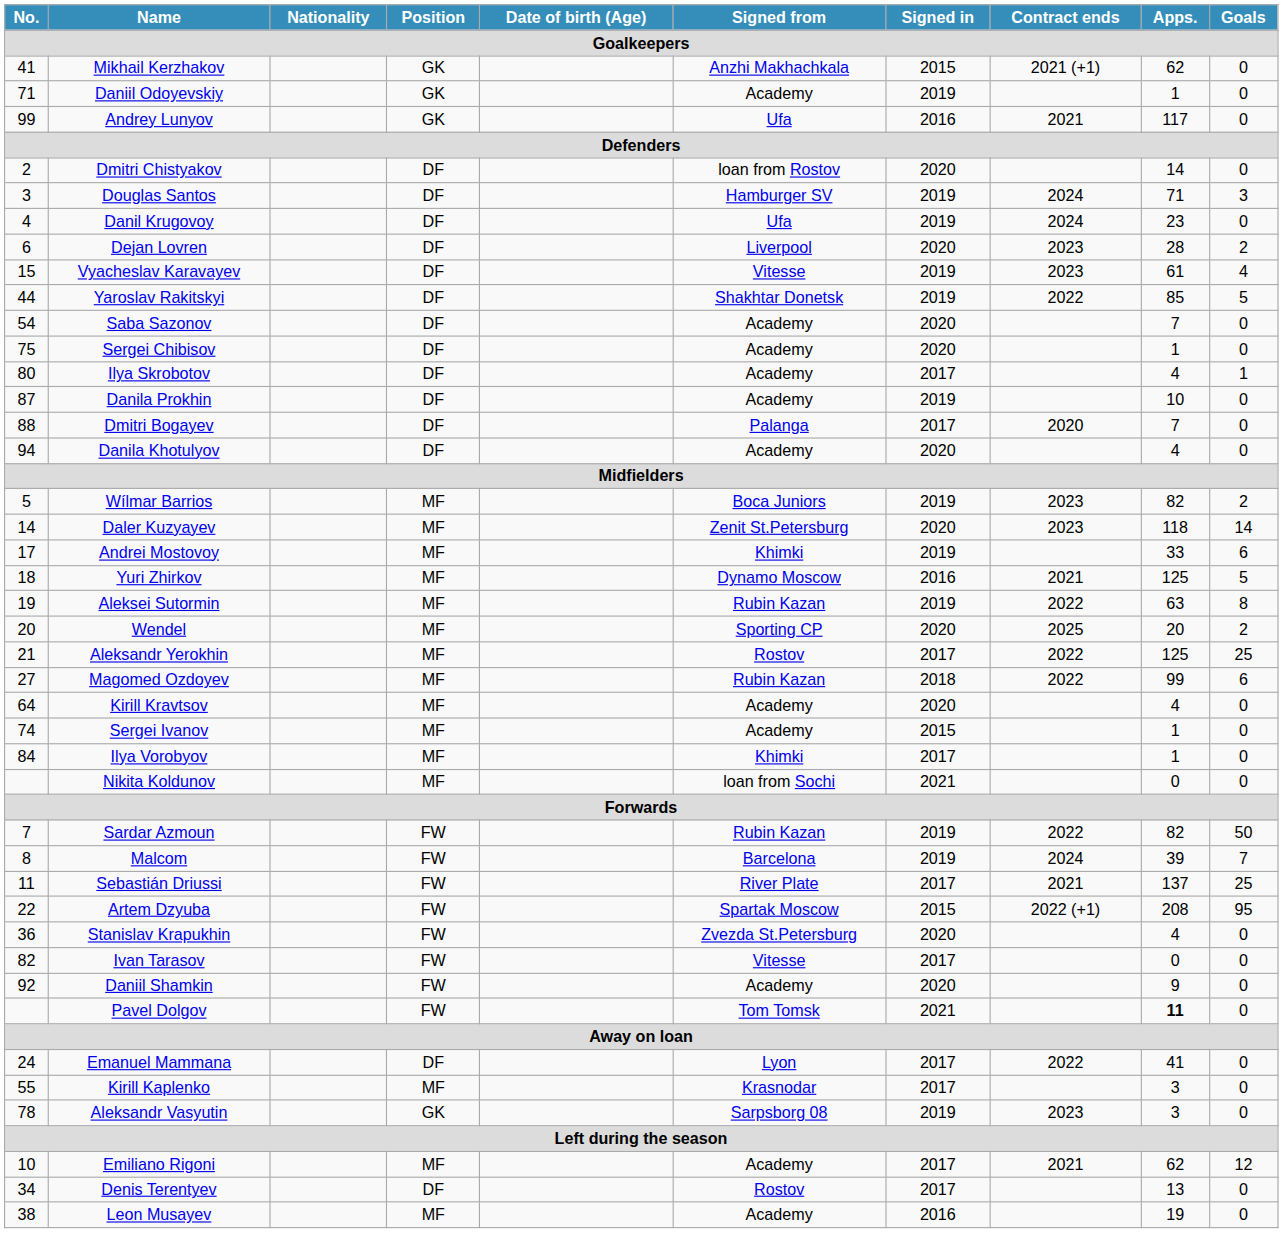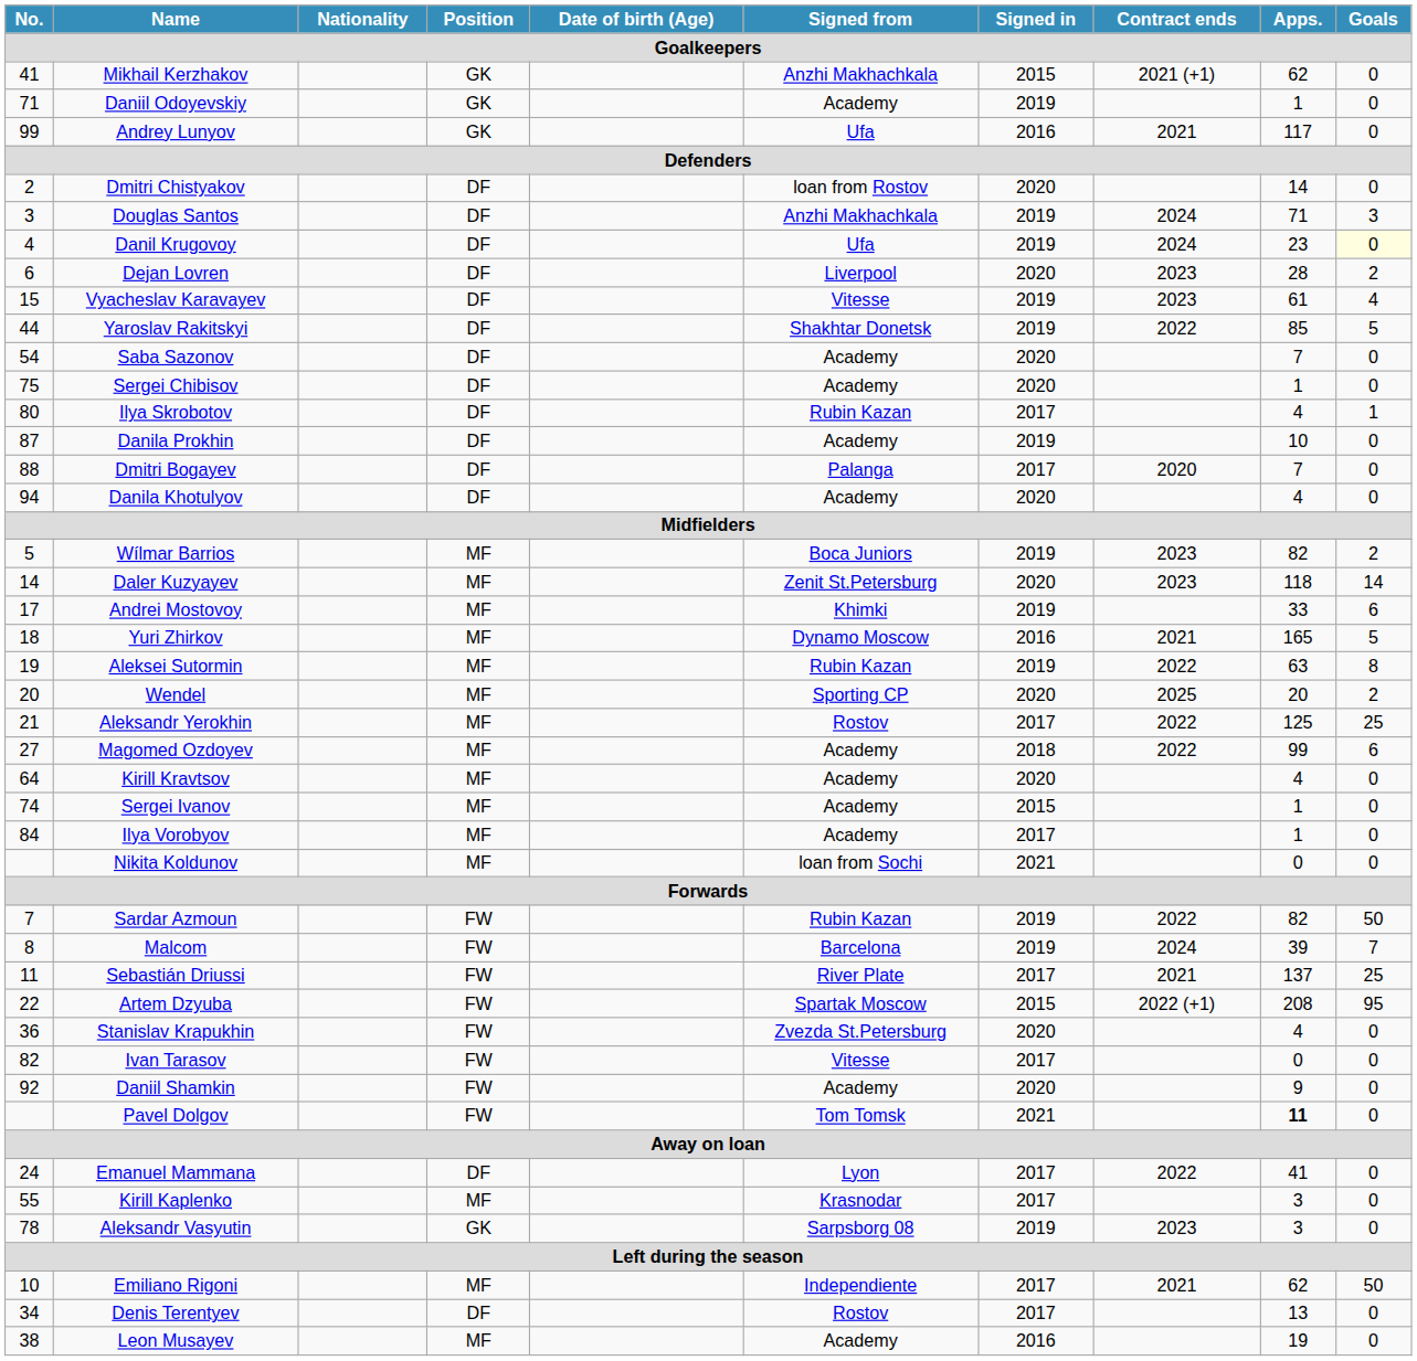 <table class="wikitable"  style="text-align:center; font-size:90%; width:90%;">
 <tr>
 <th style="background:#348EB9; color:white; text-align:center;">No.</th>
 <th style="background:#348EB9; color:white; text-align:center;">Name</th>
 <th style="background:#348EB9; color:white; text-align:center;">Nationality</th>
 <th style="background:#348EB9; color:white; text-align:center;">Position</th>
 <th style="background:#348EB9; color:white; text-align:center;">Date of birth (Age)</th>
 <th style="background:#348EB9; color:white; text-align:center;">Signed from</th>
 <th style="background:#348EB9; color:white; text-align:center;">Signed in</th>
 <th style="background:#348EB9; color:white; text-align:center;">Contract ends</th>
 <th style="background:#348EB9; color:white; text-align:center;">Apps.</th>
 <th style="background:#348EB9; color:white; text-align:center;">Goals</th>
 </tr>
 <tr>
 <th colspan="11"  style="background:#dcdcdc; text-align:center;">Goalkeepers</th>
 </tr>
 <tr>
 <td>41</td>
 <td><a href='#'>Mikhail Kerzhakov</a></td>
 <td></td>
 <td>GK</td>
 <td></td>
 <td><a href='#'>Anzhi Makhachkala</a></td>
 <td>2015</td>
 <td>2021 (+1)</td>
 <td>62</td>
 <td>0</td>
 </tr>
 <tr>
 <td>71</td>
 <td><a href='#'>Daniil Odoyevskiy</a></td>
 <td></td>
 <td>GK</td>
 <td></td>
 <td>Academy</td>
 <td>2019</td>
 <td></td>
 <td>1</td>
 <td>0</td>
 </tr>
 <tr>
 <td>99</td>
 <td><a href='#'>Andrey Lunyov</a></td>
 <td></td>
 <td>GK</td>
 <td></td>
 <td><a href='#'>Ufa</a></td>
 <td>2016</td>
 <td>2021</td>
 <td>117</td>
 <td>0</td>
 </tr>
 <tr>
 <th colspan="11"  style="background:#dcdcdc; text-align:center;">Defenders</th>
 </tr>
 <tr>
 <td>2</td>
 <td><a href='#'>Dmitri Chistyakov</a></td>
 <td></td>
 <td>DF</td>
 <td></td>
 <td>loan from <a href='#'>Rostov</a></td>
 <td>2020</td>
 <td></td>
 <td>14</td>
 <td>0</td>
 </tr>
 <tr>
 <td>3</td>
 <td><a href='#'>Douglas Santos</a></td>
 <td></td>
 <td>DF</td>
 <td></td>
-<td><a href='#'>Hamburger SV</a></td>
+<td><a href='#'>Anzhi Makhachkala</a></td>
 <td>2019</td>
 <td>2024</td>
 <td>71</td>
 <td>3</td>
 </tr>
 <tr>
 <td>4</td>
 <td><a href='#'>Danil Krugovoy</a></td>
 <td></td>
 <td>DF</td>
 <td></td>
 <td><a href='#'>Ufa</a></td>
 <td>2019</td>
 <td>2024</td>
 <td>23</td>
-<td>0</td>
+<td style="background: lightyellow;">0</td>
 </tr>
 <tr>
 <td>6</td>
 <td><a href='#'>Dejan Lovren</a></td>
 <td></td>
 <td>DF</td>
 <td></td>
 <td><a href='#'>Liverpool</a></td>
 <td>2020</td>
 <td>2023</td>
 <td>28</td>
 <td>2</td>
 </tr>
 <tr>
 <td>15</td>
 <td><a href='#'>Vyacheslav Karavayev</a></td>
 <td></td>
 <td>DF</td>
 <td></td>
 <td><a href='#'>Vitesse</a></td>
 <td>2019</td>
 <td>2023</td>
 <td>61</td>
 <td>4</td>
 </tr>
 <tr>
 <td>44</td>
 <td><a href='#'>Yaroslav Rakitskyi</a></td>
 <td></td>
 <td>DF</td>
 <td></td>
 <td><a href='#'>Shakhtar Donetsk</a></td>
 <td>2019</td>
 <td>2022</td>
 <td>85</td>
 <td>5</td>
 </tr>
 <tr>
 <td>54</td>
 <td><a href='#'>Saba Sazonov</a></td>
 <td></td>
 <td>DF</td>
 <td></td>
 <td>Academy</td>
 <td>2020</td>
 <td></td>
 <td>7</td>
 <td>0</td>
 </tr>
 <tr>
 <td>75</td>
 <td><a href='#'>Sergei Chibisov</a></td>
 <td></td>
 <td>DF</td>
 <td></td>
 <td>Academy</td>
 <td>2020</td>
 <td></td>
 <td>1</td>
 <td>0</td>
 </tr>
 <tr>
 <td>80</td>
 <td><a href='#'>Ilya Skrobotov</a></td>
 <td></td>
 <td>DF</td>
 <td></td>
-<td>Academy</td>
+<td><a href='#'>Rubin Kazan</a></td>
 <td>2017</td>
 <td></td>
 <td>4</td>
 <td>1</td>
 </tr>
 <tr>
 <td>87</td>
 <td><a href='#'>Danila Prokhin</a></td>
 <td></td>
 <td>DF</td>
 <td></td>
 <td>Academy</td>
 <td>2019</td>
 <td></td>
 <td>10</td>
 <td>0</td>
 </tr>
 <tr>
 <td>88</td>
 <td><a href='#'>Dmitri Bogayev</a></td>
 <td></td>
 <td>DF</td>
 <td></td>
 <td><a href='#'>Palanga</a></td>
 <td>2017</td>
 <td>2020</td>
 <td>7</td>
 <td>0</td>
 </tr>
 <tr>
 <td>94</td>
 <td><a href='#'>Danila Khotulyov</a></td>
 <td></td>
 <td>DF</td>
 <td></td>
 <td>Academy</td>
 <td>2020</td>
 <td></td>
 <td>4</td>
 <td>0</td>
 </tr>
 <tr>
 <th colspan="11"  style="background:#dcdcdc; text-align:center;">Midfielders</th>
 </tr>
 <tr>
 <td>5</td>
 <td><a href='#'>Wílmar Barrios</a></td>
 <td></td>
 <td>MF</td>
 <td></td>
 <td><a href='#'>Boca Juniors</a></td>
 <td>2019</td>
 <td>2023</td>
 <td>82</td>
 <td>2</td>
 </tr>
 <tr>
 <td>14</td>
 <td><a href='#'>Daler Kuzyayev</a></td>
 <td></td>
 <td>MF</td>
 <td></td>
 <td><a href='#'>Zenit St.Petersburg</a></td>
 <td>2020</td>
 <td>2023</td>
 <td>118</td>
 <td>14</td>
 </tr>
 <tr>
 <td>17</td>
 <td><a href='#'>Andrei Mostovoy</a></td>
 <td></td>
 <td>MF</td>
 <td></td>
 <td><a href='#'>Khimki</a></td>
 <td>2019</td>
 <td></td>
 <td>33</td>
 <td>6</td>
 </tr>
 <tr>
 <td>18</td>
 <td><a href='#'>Yuri Zhirkov</a></td>
 <td></td>
 <td>MF</td>
 <td></td>
 <td><a href='#'>Dynamo Moscow</a></td>
 <td>2016</td>
 <td>2021</td>
-<td>125</td>
+<td>165</td>
 <td>5</td>
 </tr>
 <tr>
 <td>19</td>
 <td><a href='#'>Aleksei Sutormin</a></td>
 <td></td>
 <td>MF</td>
 <td></td>
 <td><a href='#'>Rubin Kazan</a></td>
 <td>2019</td>
 <td>2022</td>
 <td>63</td>
 <td>8</td>
 </tr>
 <tr>
 <td>20</td>
 <td><a href='#'>Wendel</a></td>
 <td></td>
 <td>MF</td>
 <td></td>
 <td><a href='#'>Sporting CP</a></td>
 <td>2020</td>
 <td>2025</td>
 <td>20</td>
 <td>2</td>
 </tr>
 <tr>
 <td>21</td>
 <td><a href='#'>Aleksandr Yerokhin</a></td>
 <td></td>
 <td>MF</td>
 <td></td>
 <td><a href='#'>Rostov</a></td>
 <td>2017</td>
 <td>2022</td>
 <td>125</td>
 <td>25</td>
 </tr>
 <tr>
 <td>27</td>
 <td><a href='#'>Magomed Ozdoyev</a></td>
 <td></td>
 <td>MF</td>
 <td></td>
-<td><a href='#'>Rubin Kazan</a></td>
+<td>Academy</td>
 <td>2018</td>
 <td>2022</td>
 <td>99</td>
 <td>6</td>
 </tr>
 <tr>
 <td>64</td>
 <td><a href='#'>Kirill Kravtsov</a></td>
 <td></td>
 <td>MF</td>
 <td></td>
 <td>Academy</td>
 <td>2020</td>
 <td></td>
 <td>4</td>
 <td>0</td>
 </tr>
 <tr>
 <td>74</td>
 <td><a href='#'>Sergei Ivanov</a></td>
 <td></td>
 <td>MF</td>
 <td></td>
 <td>Academy</td>
 <td>2015</td>
 <td></td>
 <td>1</td>
 <td>0</td>
 </tr>
 <tr>
 <td>84</td>
 <td><a href='#'>Ilya Vorobyov</a></td>
 <td></td>
 <td>MF</td>
 <td></td>
-<td><a href='#'>Khimki</a></td>
+<td>Academy</td>
 <td>2017</td>
 <td></td>
 <td>1</td>
 <td>0</td>
 </tr>
 <tr>
 <td></td>
 <td><a href='#'>Nikita Koldunov</a></td>
 <td></td>
 <td>MF</td>
 <td></td>
 <td>loan from <a href='#'>Sochi</a></td>
 <td>2021</td>
 <td></td>
 <td>0</td>
 <td>0</td>
 </tr>
 <tr>
 <th colspan="11"  style="background:#dcdcdc; text-align:center;">Forwards</th>
 </tr>
 <tr>
 <td>7</td>
 <td><a href='#'>Sardar Azmoun</a></td>
 <td></td>
 <td>FW</td>
 <td></td>
 <td><a href='#'>Rubin Kazan</a></td>
 <td>2019</td>
 <td>2022</td>
 <td>82</td>
 <td>50</td>
 </tr>
 <tr>
 <td>8</td>
 <td><a href='#'>Malcom</a></td>
 <td></td>
 <td>FW</td>
 <td></td>
 <td><a href='#'>Barcelona</a></td>
 <td>2019</td>
 <td>2024</td>
 <td>39</td>
 <td>7</td>
 </tr>
 <tr>
 <td>11</td>
 <td><a href='#'>Sebastián Driussi</a></td>
 <td></td>
 <td>FW</td>
 <td></td>
 <td><a href='#'>River Plate</a></td>
 <td>2017</td>
 <td>2021</td>
 <td>137</td>
 <td>25</td>
 </tr>
 <tr>
 <td>22</td>
 <td><a href='#'>Artem Dzyuba</a></td>
 <td></td>
 <td>FW</td>
 <td></td>
 <td><a href='#'>Spartak Moscow</a></td>
 <td>2015</td>
 <td>2022 (+1)</td>
 <td>208</td>
 <td>95</td>
 </tr>
 <tr>
 <td>36</td>
 <td><a href='#'>Stanislav Krapukhin</a></td>
 <td></td>
 <td>FW</td>
 <td></td>
 <td><a href='#'>Zvezda St.Petersburg</a></td>
 <td>2020</td>
 <td></td>
 <td>4</td>
 <td>0</td>
 </tr>
 <tr>
 <td>82</td>
 <td><a href='#'>Ivan Tarasov</a></td>
 <td></td>
 <td>FW</td>
 <td></td>
 <td><a href='#'>Vitesse</a></td>
 <td>2017</td>
 <td></td>
 <td>0</td>
 <td>0</td>
 </tr>
 <tr>
 <td>92</td>
 <td><a href='#'>Daniil Shamkin</a></td>
 <td></td>
 <td>FW</td>
 <td></td>
 <td>Academy</td>
 <td>2020</td>
 <td></td>
 <td>9</td>
 <td>0</td>
 </tr>
 <tr>
 <td></td>
 <td><a href='#'>Pavel Dolgov</a></td>
 <td></td>
 <td>FW</td>
 <td></td>
 <td><a href='#'>Tom Tomsk</a></td>
 <td>2021</td>
 <td></td>
 <td><strong>11</strong></td>
 <td>0</td>
 </tr>
 <tr>
 <th colspan="11"  style="background:#dcdcdc; text-align:center;">Away on loan</th>
 </tr>
 <tr>
 <td>24</td>
 <td><a href='#'>Emanuel Mammana</a></td>
 <td></td>
 <td>DF</td>
 <td></td>
 <td><a href='#'>Lyon</a></td>
 <td>2017</td>
 <td>2022</td>
 <td>41</td>
 <td>0</td>
 </tr>
 <tr>
 <td>55</td>
 <td><a href='#'>Kirill Kaplenko</a></td>
 <td></td>
 <td>MF</td>
 <td></td>
 <td><a href='#'>Krasnodar</a></td>
 <td>2017</td>
 <td></td>
 <td>3</td>
 <td>0</td>
 </tr>
 <tr>
 <td>78</td>
 <td><a href='#'>Aleksandr Vasyutin</a></td>
 <td></td>
 <td>GK</td>
 <td></td>
 <td><a href='#'>Sarpsborg 08</a></td>
 <td>2019</td>
 <td>2023</td>
 <td>3</td>
 <td>0</td>
 </tr>
 <tr>
 <th colspan="11"  style="background:#dcdcdc; text-align:center;">Left during the season</th>
 </tr>
 <tr>
 <td>10</td>
 <td><a href='#'>Emiliano Rigoni</a></td>
 <td></td>
 <td>MF</td>
 <td></td>
-<td>Academy</td>
+<td><a href='#'>Independiente</a></td>
 <td>2017</td>
 <td>2021</td>
 <td>62</td>
-<td>12</td>
+<td>50</td>
 </tr>
 <tr>
 <td>34</td>
 <td><a href='#'>Denis Terentyev</a></td>
 <td></td>
 <td>DF</td>
 <td></td>
 <td><a href='#'>Rostov</a></td>
 <td>2017</td>
 <td></td>
 <td>13</td>
 <td>0</td>
 </tr>
 <tr>
 <td>38</td>
 <td><a href='#'>Leon Musayev</a></td>
 <td></td>
 <td>MF</td>
 <td></td>
 <td>Academy</td>
 <td>2016</td>
 <td></td>
 <td>19</td>
 <td>0</td>
 </tr>
 </table>
